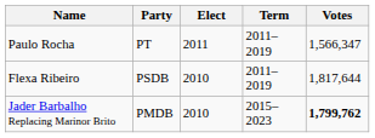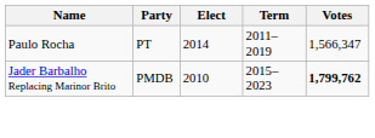 <table class="wikitable sortable">
 <tr>
 <th style="width:150px;">Name</th>
 <th style="width:50px;">Party</th>
 <th style="width:70px;">Elect</th>
 <th style="width:70px;">Term</th>
 <th style="width:70px;">Votes</th>
 </tr>
 <tr>
 <td>Paulo Rocha</td>
 <td>PT</td>
-<td>2011</td>
+<td>2014</td>
 <td>2011–2019</td>
 <td>1,566,347</td>
-</tr>
-<tr>
-<td>Flexa Ribeiro</td>
-<td>PSDB</td>
-<td>2010</td>
-<td>2011–2019</td>
-<td>1,817,644</td>
 </tr>
 <tr>
 <td><a href='#'>Jader Barbalho</a><br><small>Replacing Marinor Brito</small></td>
 <td>PMDB</td>
 <td>2010</td>
 <td>2015–2023</td>
 <td><strong>1,799,762</strong></td>
 </tr>
 </table>
